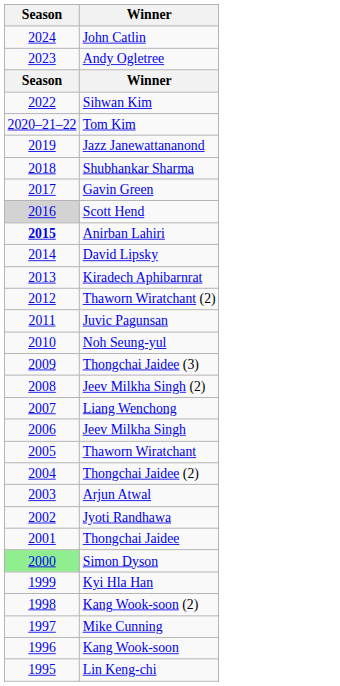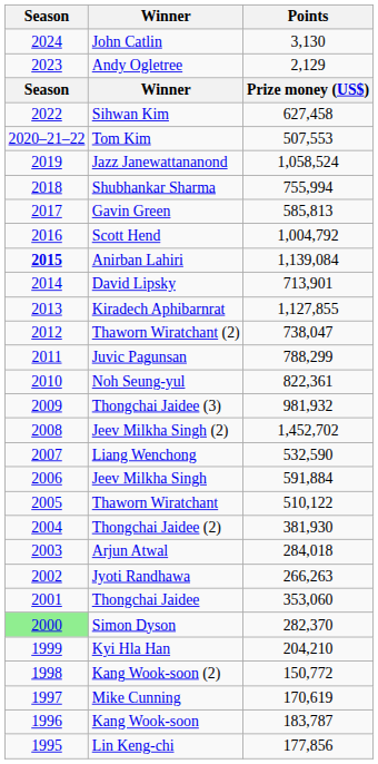 <table class="wikitable">
 <tr>
 <th>Season</th>
 <th>Winner</th>
+<th>Points</th>
 </tr>
 <tr>
 <td align=center><a href='#'>2024</a></td>
 <td> <a href='#'>John Catlin</a></td>
+<td align=center>3,130</td>
 </tr>
 <tr>
 <td align=center><a href='#'>2023</a></td>
 <td> <a href='#'>Andy Ogletree</a></td>
+<td align=center>2,129</td>
 </tr>
 <tr>
 <th>Season</th>
 <th>Winner</th>
+<th>Prize money (<a href='#'>US$</a>)</th>
 </tr>
 <tr>
 <td align=center><a href='#'>2022</a></td>
 <td> <a href='#'>Sihwan Kim</a></td>
+<td align=center>627,458</td>
 </tr>
 <tr>
 <td align=center><a href='#'>2020–21–22</a></td>
 <td> <a href='#'>Tom Kim</a></td>
+<td align=center>507,553</td>
 </tr>
 <tr>
 <td align=center><a href='#'>2019</a></td>
 <td> <a href='#'>Jazz Janewattananond</a></td>
+<td align=center>1,058,524</td>
 </tr>
 <tr>
 <td align=center><a href='#'>2018</a></td>
 <td> <a href='#'>Shubhankar Sharma</a></td>
+<td align=center>755,994</td>
 </tr>
 <tr>
 <td align=center><a href='#'>2017</a></td>
 <td> <a href='#'>Gavin Green</a></td>
+<td align=center>585,813</td>
 </tr>
 <tr>
-<td align=center style="background: lightgrey;"><a href='#'>2016</a></td>
+<td align=center><a href='#'>2016</a></td>
 <td> <a href='#'>Scott Hend</a></td>
+<td align=center>1,004,792</td>
 </tr>
 <tr>
 <td align=center><strong><a href='#'>2015</a></strong></td>
 <td> <a href='#'>Anirban Lahiri</a></td>
+<td align=center>1,139,084</td>
 </tr>
 <tr>
 <td align=center><a href='#'>2014</a></td>
 <td> <a href='#'>David Lipsky</a></td>
+<td align=center>713,901</td>
 </tr>
 <tr>
 <td align=center><a href='#'>2013</a></td>
 <td> <a href='#'>Kiradech Aphibarnrat</a></td>
+<td align=center>1,127,855</td>
 </tr>
 <tr>
 <td align=center><a href='#'>2012</a></td>
 <td> <a href='#'>Thaworn Wiratchant</a> (2)</td>
+<td align=center>738,047</td>
 </tr>
 <tr>
 <td align=center><a href='#'>2011</a></td>
 <td> <a href='#'>Juvic Pagunsan</a></td>
+<td align=center>788,299</td>
 </tr>
 <tr>
 <td align=center><a href='#'>2010</a></td>
 <td> <a href='#'>Noh Seung-yul</a></td>
+<td align=center>822,361</td>
 </tr>
 <tr>
 <td align=center><a href='#'>2009</a></td>
 <td> <a href='#'>Thongchai Jaidee</a> (3)</td>
+<td align=center>981,932</td>
 </tr>
 <tr>
 <td align=center><a href='#'>2008</a></td>
 <td> <a href='#'>Jeev Milkha Singh</a> (2)</td>
+<td align=center>1,452,702</td>
 </tr>
 <tr>
 <td align=center><a href='#'>2007</a></td>
 <td> <a href='#'>Liang Wenchong</a></td>
+<td align=center>532,590</td>
 </tr>
 <tr>
 <td align=center><a href='#'>2006</a></td>
 <td> <a href='#'>Jeev Milkha Singh</a></td>
+<td align=center>591,884</td>
 </tr>
 <tr>
 <td align=center><a href='#'>2005</a></td>
 <td> <a href='#'>Thaworn Wiratchant</a></td>
+<td align=center>510,122</td>
 </tr>
 <tr>
 <td align=center><a href='#'>2004</a></td>
 <td> <a href='#'>Thongchai Jaidee</a> (2)</td>
+<td align=center>381,930</td>
 </tr>
 <tr>
 <td align=center><a href='#'>2003</a></td>
 <td> <a href='#'>Arjun Atwal</a></td>
+<td align=center>284,018</td>
 </tr>
 <tr>
 <td align=center><a href='#'>2002</a></td>
 <td> <a href='#'>Jyoti Randhawa</a></td>
+<td align=center>266,263</td>
 </tr>
 <tr>
 <td align=center><a href='#'>2001</a></td>
 <td> <a href='#'>Thongchai Jaidee</a></td>
+<td align=center>353,060</td>
 </tr>
 <tr>
 <td align=center style="background: lightgreen;"><a href='#'>2000</a></td>
 <td> <a href='#'>Simon Dyson</a></td>
+<td align=center>282,370</td>
 </tr>
 <tr>
 <td align=center><a href='#'>1999</a></td>
 <td> <a href='#'>Kyi Hla Han</a></td>
+<td align=center>204,210</td>
 </tr>
 <tr>
 <td align=center><a href='#'>1998</a></td>
 <td> <a href='#'>Kang Wook-soon</a> (2)</td>
+<td align=center>150,772</td>
 </tr>
 <tr>
 <td align=center><a href='#'>1997</a></td>
 <td> <a href='#'>Mike Cunning</a></td>
+<td align=center>170,619</td>
 </tr>
 <tr>
 <td align=center><a href='#'>1996</a></td>
 <td> <a href='#'>Kang Wook-soon</a></td>
+<td align=center>183,787</td>
 </tr>
 <tr>
 <td align=center><a href='#'>1995</a></td>
 <td> <a href='#'>Lin Keng-chi</a></td>
+<td align=center>177,856</td>
 </tr>
 </table>
